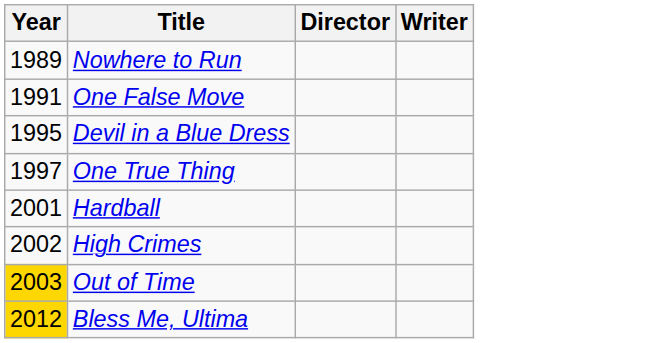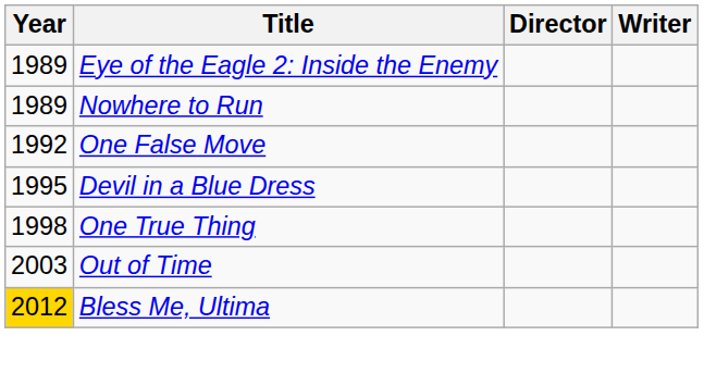 <table class="wikitable">
 <tr>
 <th>Year</th>
 <th>Title</th>
 <th>Director</th>
 <th>Writer</th>
 </tr>
 <tr>
 <td>1989</td>
+<td><em><a href='#'>Eye of the Eagle 2: Inside the Enemy</a></em></td>
+<td></td>
+<td></td>
+</tr>
+<tr>
+<td>1989</td>
 <td><em><a href='#'>Nowhere to Run</a></em></td>
 <td></td>
 <td></td>
 </tr>
 <tr>
-<td>1991</td>
+<td>1992</td>
 <td><em><a href='#'>One False Move</a></em></td>
 <td></td>
 <td></td>
 </tr>
 <tr>
 <td>1995</td>
 <td><em><a href='#'>Devil in a Blue Dress</a></em></td>
 <td></td>
 <td></td>
 </tr>
 <tr>
-<td>1997</td>
+<td>1998</td>
 <td><em><a href='#'>One True Thing</a></em></td>
 <td></td>
 <td></td>
 </tr>
 <tr>
-<td>2001</td>
-<td><em><a href='#'>Hardball</a></em></td>
-<td></td>
-<td></td>
-</tr>
-<tr>
-<td>2002</td>
-<td><em><a href='#'>High Crimes</a></em></td>
-<td></td>
-<td></td>
-</tr>
-<tr>
-<td style="background: gold;">2003</td>
+<td>2003</td>
 <td><em><a href='#'>Out of Time</a></em></td>
 <td></td>
 <td></td>
 </tr>
 <tr>
 <td style="background: gold;">2012</td>
 <td><em><a href='#'>Bless Me, Ultima</a></em></td>
 <td></td>
 <td></td>
 </tr>
 </table>
